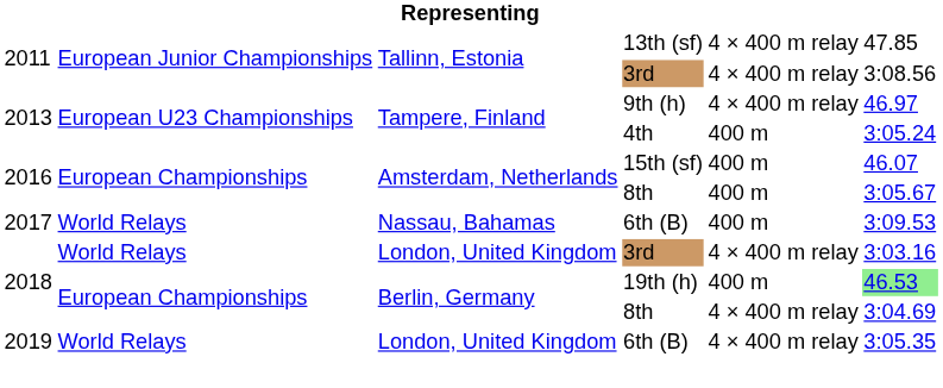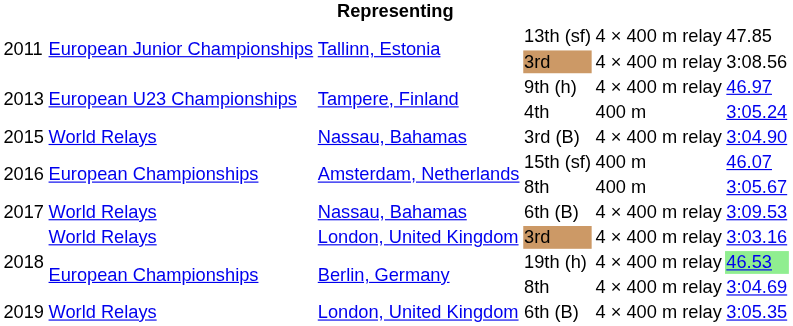 <table>
 <tr>
 <th colspan="6">Representing </th>
 </tr>
 <tr>
 <td rowspan=2>2011</td>
 <td rowspan=2><a href='#'>European Junior Championships</a></td>
 <td rowspan=2><a href='#'>Tallinn, Estonia</a></td>
 <td>13th (sf)</td>
 <td>4 × 400 m relay</td>
 <td>47.85</td>
 </tr>
 <tr>
 <td bgcolor=cc9966>3rd</td>
 <td>4 × 400 m relay</td>
 <td>3:08.56</td>
 </tr>
 <tr>
 <td rowspan=2>2013</td>
 <td rowspan=2><a href='#'>European U23 Championships</a></td>
 <td rowspan=2><a href='#'>Tampere, Finland</a></td>
 <td>9th (h)</td>
 <td>4 × 400 m relay</td>
 <td><a href='#'>46.97</a></td>
 </tr>
 <tr>
 <td>4th</td>
 <td>400 m</td>
 <td><a href='#'>3:05.24</a></td>
 </tr>
 <tr>
+<td>2015</td>
+<td><a href='#'>World Relays</a></td>
+<td><a href='#'>Nassau, Bahamas</a></td>
+<td>3rd (B)</td>
+<td>4 × 400 m relay</td>
+<td><a href='#'>3:04.90</a></td>
+</tr>
+<tr>
 <td rowspan=2>2016</td>
 <td rowspan=2><a href='#'>European Championships</a></td>
 <td rowspan=2><a href='#'>Amsterdam, Netherlands</a></td>
 <td>15th (sf)</td>
 <td>400 m</td>
 <td><a href='#'>46.07</a></td>
 </tr>
 <tr>
 <td>8th</td>
 <td>400 m</td>
 <td><a href='#'>3:05.67</a></td>
 </tr>
 <tr>
 <td>2017</td>
 <td><a href='#'>World Relays</a></td>
 <td><a href='#'>Nassau, Bahamas</a></td>
 <td>6th (B)</td>
-<td>400 m</td>
+<td>4 × 400 m relay</td>
 <td><a href='#'>3:09.53</a></td>
 </tr>
 <tr>
 <td rowspan=3>2018</td>
 <td><a href='#'>World Relays</a></td>
 <td><a href='#'>London, United Kingdom</a></td>
 <td bgcolor=cc9966>3rd</td>
 <td>4 × 400 m relay</td>
 <td><a href='#'>3:03.16</a></td>
 </tr>
 <tr>
 <td rowspan=2><a href='#'>European Championships</a></td>
 <td rowspan=2><a href='#'>Berlin, Germany</a></td>
 <td>19th (h)</td>
-<td>400 m</td>
+<td>4 × 400 m relay</td>
 <td style="background: lightgreen;"><a href='#'>46.53</a></td>
 </tr>
 <tr>
 <td>8th</td>
 <td>4 × 400 m relay</td>
 <td><a href='#'>3:04.69</a></td>
 </tr>
 <tr>
 <td>2019</td>
 <td><a href='#'>World Relays</a></td>
 <td><a href='#'>London, United Kingdom</a></td>
 <td>6th (B)</td>
 <td>4 × 400 m relay</td>
 <td><a href='#'>3:05.35</a></td>
 </tr>
 </table>
